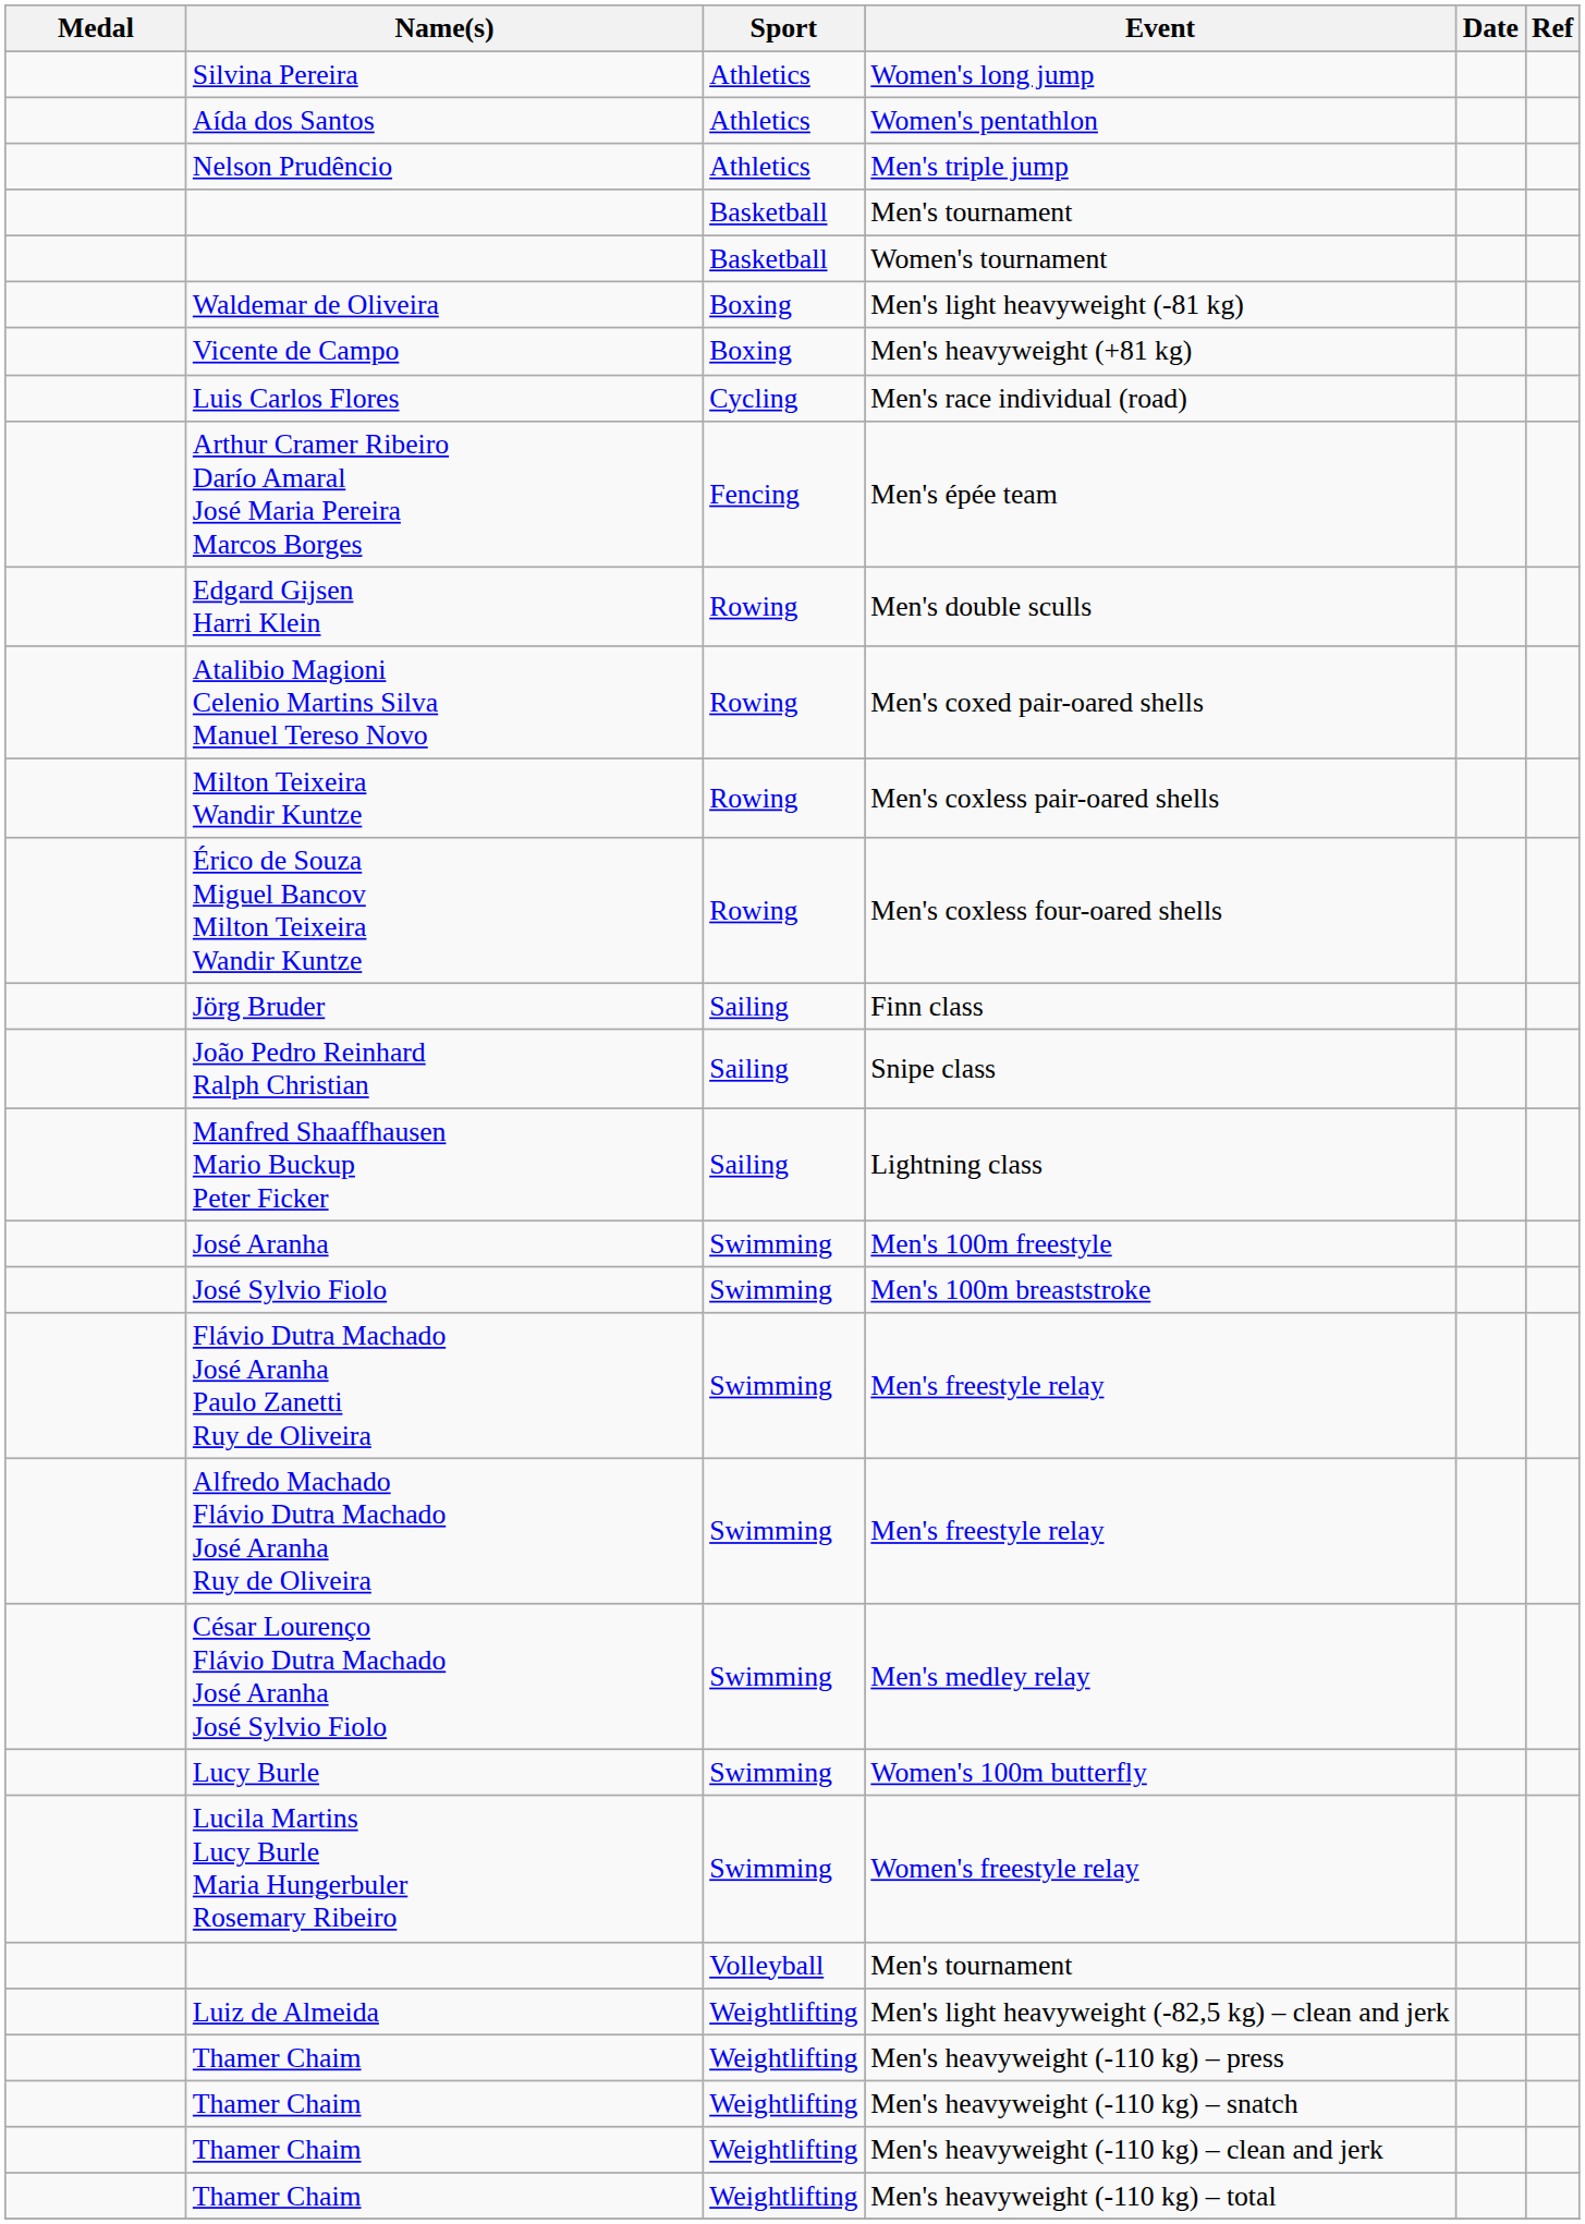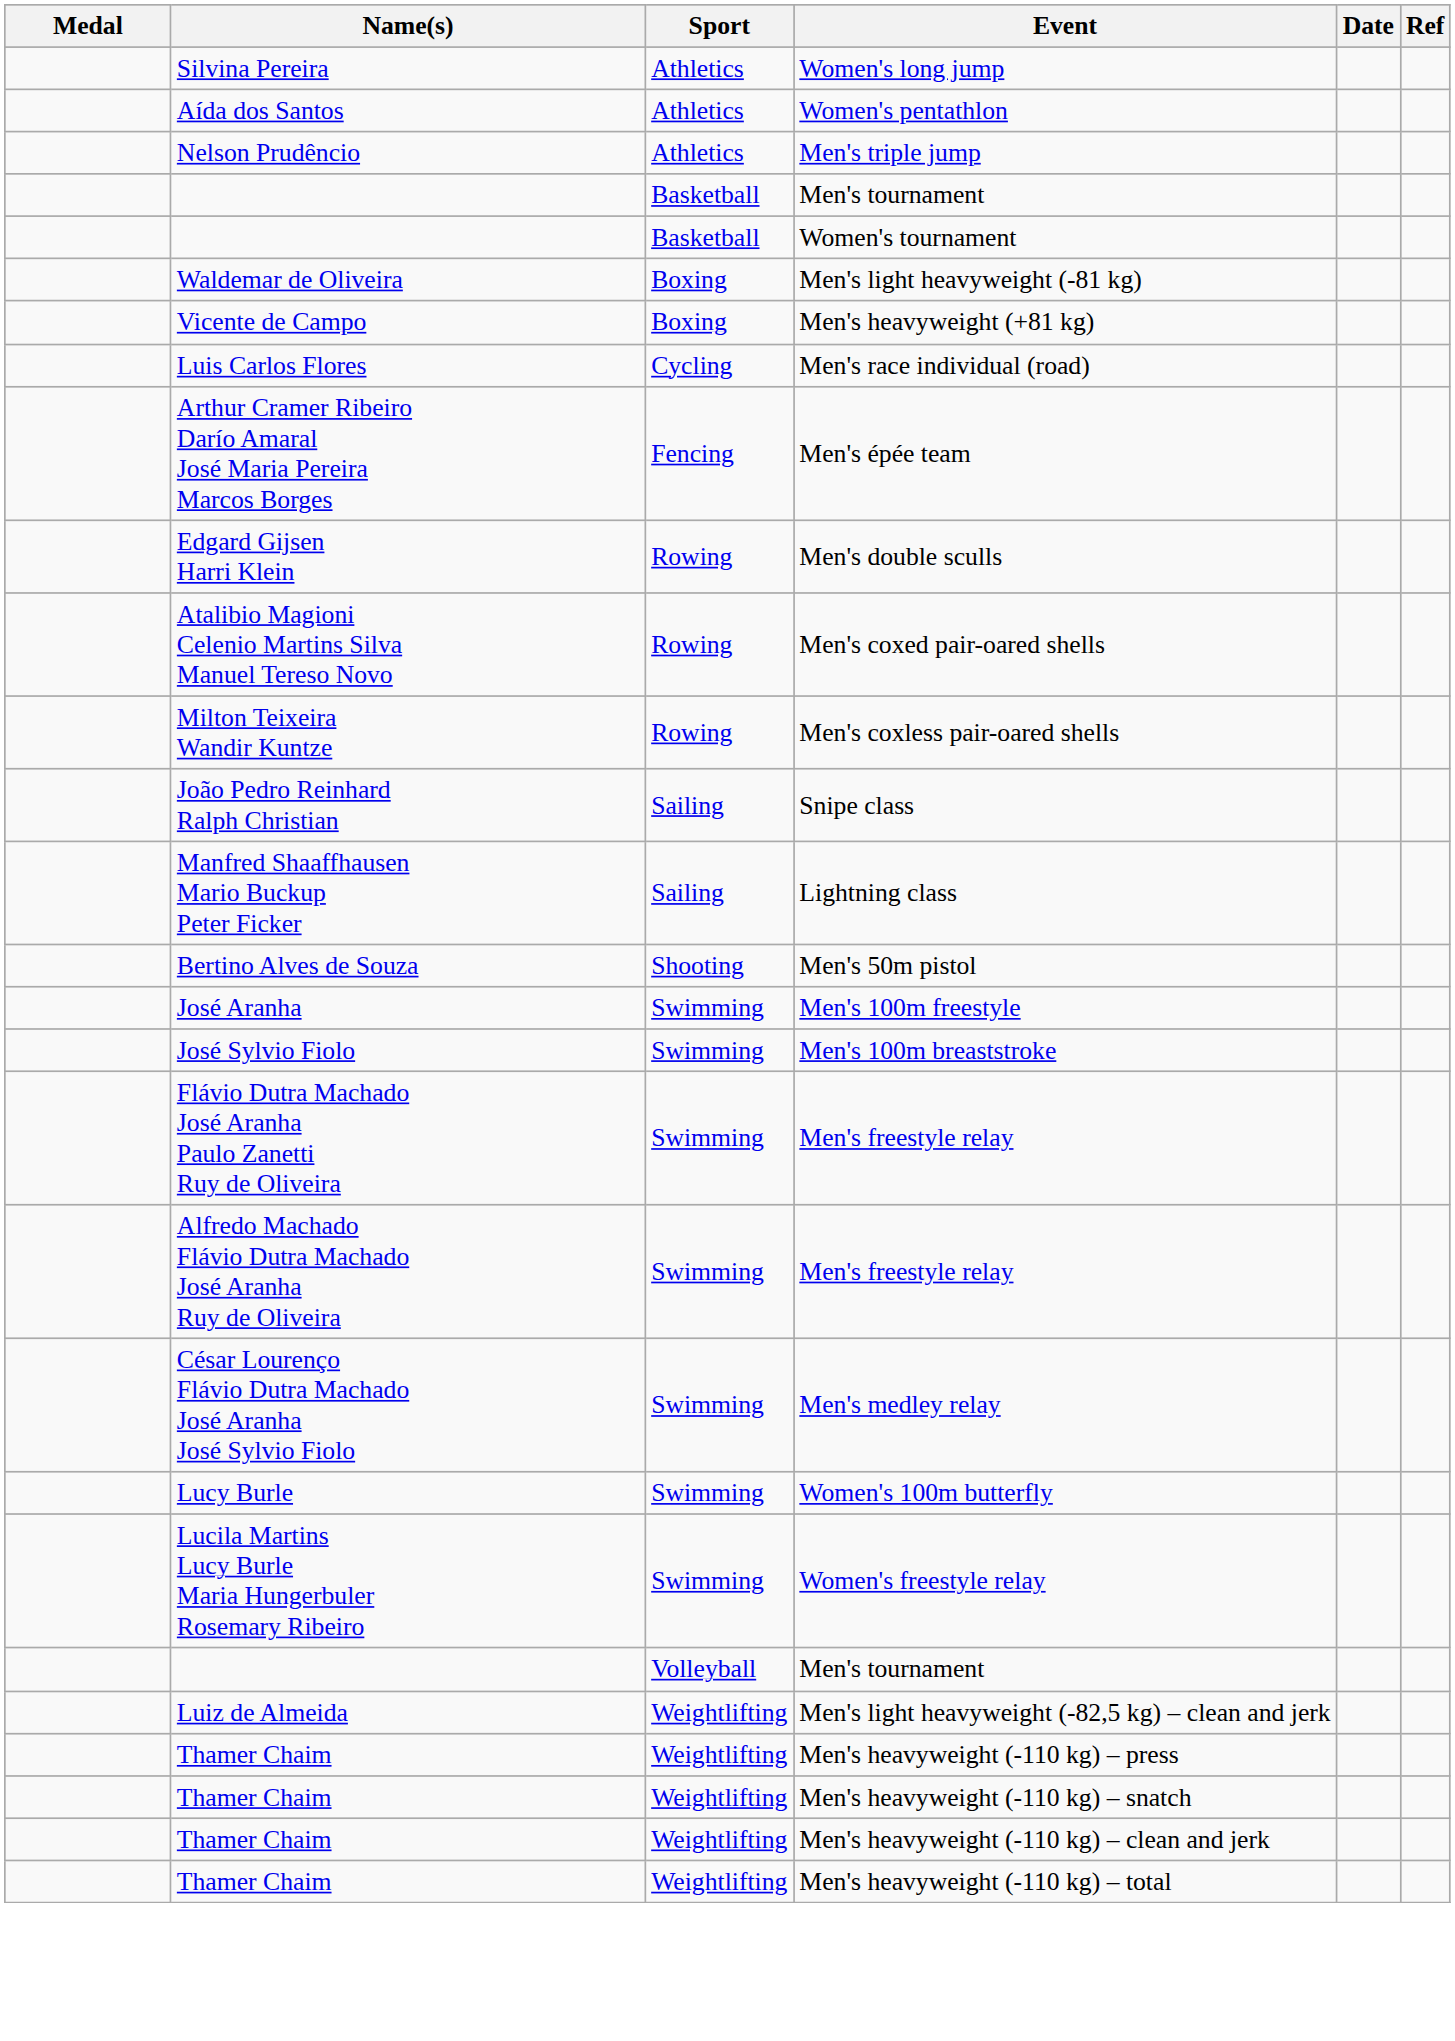 <table class="wikitable sortable" style="font-size: 95%;">
 <tr>
 <th style="width:6em">Medal</th>
 <th style="width:18em">Name(s)</th>
 <th>Sport</th>
 <th>Event</th>
 <th>Date</th>
 <th>Ref</th>
 </tr>
 <tr>
 <td></td>
 <td><a href='#'>Silvina Pereira</a></td>
 <td><a href='#'>Athletics</a></td>
 <td><a href='#'>Women's long jump</a></td>
 <td></td>
 <td></td>
 </tr>
 <tr>
 <td></td>
 <td><a href='#'>Aída dos Santos</a></td>
 <td><a href='#'>Athletics</a></td>
 <td><a href='#'>Women's pentathlon</a></td>
 <td></td>
 <td></td>
 </tr>
 <tr>
 <td></td>
 <td><a href='#'>Nelson Prudêncio</a></td>
 <td><a href='#'>Athletics</a></td>
 <td><a href='#'>Men's triple jump</a></td>
 <td></td>
 <td></td>
 </tr>
 <tr>
 <td></td>
 <td><br></td>
 <td><a href='#'>Basketball</a></td>
 <td>Men's tournament</td>
 <td></td>
 <td></td>
 </tr>
 <tr>
 <td></td>
 <td><br></td>
 <td><a href='#'>Basketball</a></td>
 <td>Women's tournament</td>
 <td></td>
 <td></td>
 </tr>
 <tr>
 <td></td>
 <td><a href='#'>Waldemar de Oliveira</a></td>
 <td><a href='#'>Boxing</a></td>
 <td>Men's light heavyweight (-81 kg)</td>
 <td></td>
 <td></td>
 </tr>
 <tr>
 <td></td>
 <td><a href='#'>Vicente de Campo</a></td>
 <td><a href='#'>Boxing</a></td>
 <td>Men's heavyweight (+81 kg)</td>
 <td></td>
 <td></td>
 </tr>
 <tr>
 <td></td>
 <td><a href='#'>Luis Carlos Flores</a></td>
 <td><a href='#'>Cycling</a></td>
 <td>Men's race individual (road)</td>
 <td></td>
 <td></td>
 </tr>
 <tr>
 <td></td>
 <td><a href='#'>Arthur Cramer Ribeiro</a><br><a href='#'>Darío Amaral</a><br><a href='#'>José Maria Pereira</a><br><a href='#'>Marcos Borges</a></td>
 <td><a href='#'>Fencing</a></td>
 <td>Men's épée team</td>
 <td></td>
 <td></td>
 </tr>
 <tr>
 <td></td>
 <td><a href='#'>Edgard Gijsen</a> <br> <a href='#'>Harri Klein</a></td>
 <td><a href='#'>Rowing</a></td>
 <td>Men's double sculls</td>
 <td></td>
 <td></td>
 </tr>
 <tr>
 <td></td>
 <td><a href='#'>Atalibio Magioni</a> <br> <a href='#'>Celenio Martins Silva</a> <br> <a href='#'>Manuel Tereso Novo</a></td>
 <td><a href='#'>Rowing</a></td>
 <td>Men's coxed pair-oared shells</td>
 <td></td>
 <td></td>
 </tr>
 <tr>
 <td></td>
 <td><a href='#'>Milton Teixeira</a> <br> <a href='#'>Wandir Kuntze</a></td>
 <td><a href='#'>Rowing</a></td>
 <td>Men's coxless pair-oared shells</td>
 <td></td>
 <td></td>
 </tr>
 <tr>
 <td></td>
-<td><a href='#'>Érico de Souza</a> <br> <a href='#'>Miguel Bancov</a> <br> <a href='#'>Milton Teixeira</a> <br> <a href='#'>Wandir Kuntze</a></td>
-<td><a href='#'>Rowing</a></td>
-<td>Men's coxless four-oared shells</td>
-<td></td>
-<td></td>
-</tr>
-<tr>
-<td></td>
-<td><a href='#'>Jörg Bruder</a></td>
-<td><a href='#'>Sailing</a></td>
-<td>Finn class</td>
-<td></td>
-<td></td>
-</tr>
-<tr>
-<td></td>
 <td><a href='#'>João Pedro Reinhard</a> <br> <a href='#'>Ralph Christian</a></td>
 <td><a href='#'>Sailing</a></td>
 <td>Snipe class</td>
 <td></td>
 <td></td>
 </tr>
 <tr>
 <td></td>
 <td><a href='#'>Manfred Shaaffhausen</a> <br> <a href='#'>Mario Buckup</a> <br> <a href='#'>Peter Ficker</a></td>
 <td><a href='#'>Sailing</a></td>
 <td>Lightning class</td>
+<td></td>
+<td></td>
+</tr>
+<tr>
+<td></td>
+<td><a href='#'>Bertino Alves de Souza</a></td>
+<td><a href='#'>Shooting</a></td>
+<td>Men's 50m pistol</td>
 <td></td>
 <td></td>
 </tr>
 <tr>
 <td></td>
 <td><a href='#'>José Aranha</a></td>
 <td><a href='#'>Swimming</a></td>
 <td><a href='#'>Men's 100m freestyle</a></td>
 <td></td>
 <td></td>
 </tr>
 <tr>
 <td></td>
 <td><a href='#'>José Sylvio Fiolo</a></td>
 <td><a href='#'>Swimming</a></td>
 <td><a href='#'>Men's 100m breaststroke</a></td>
 <td></td>
 <td></td>
 </tr>
 <tr>
 <td></td>
 <td><a href='#'>Flávio Dutra Machado</a> <br> <a href='#'>José Aranha</a> <br> <a href='#'>Paulo Zanetti</a> <br> <a href='#'>Ruy de Oliveira</a></td>
 <td><a href='#'>Swimming</a></td>
 <td><a href='#'>Men's  freestyle relay</a></td>
 <td></td>
 <td></td>
 </tr>
 <tr>
 <td></td>
 <td><a href='#'>Alfredo Machado</a> <br> <a href='#'>Flávio Dutra Machado</a> <br> <a href='#'>José Aranha</a> <br> <a href='#'>Ruy de Oliveira</a></td>
 <td><a href='#'>Swimming</a></td>
 <td><a href='#'>Men's  freestyle relay</a></td>
 <td></td>
 <td></td>
 </tr>
 <tr>
 <td></td>
 <td><a href='#'>César Lourenço</a> <br> <a href='#'>Flávio Dutra Machado</a> <br> <a href='#'>José Aranha</a> <br> <a href='#'>José Sylvio Fiolo</a></td>
 <td><a href='#'>Swimming</a></td>
 <td><a href='#'>Men's  medley relay</a></td>
 <td></td>
 <td></td>
 </tr>
 <tr>
 <td></td>
 <td><a href='#'>Lucy Burle</a></td>
 <td><a href='#'>Swimming</a></td>
 <td><a href='#'>Women's 100m butterfly</a></td>
 <td></td>
 <td></td>
 </tr>
 <tr>
 <td></td>
 <td><a href='#'>Lucila Martins</a> <br> <a href='#'>Lucy Burle</a> <br> <a href='#'>Maria Hungerbuler</a> <br> <a href='#'>Rosemary Ribeiro</a></td>
 <td><a href='#'>Swimming</a></td>
 <td><a href='#'>Women's  freestyle relay</a></td>
 <td></td>
 <td></td>
 </tr>
 <tr>
 <td></td>
 <td><br></td>
 <td><a href='#'>Volleyball</a></td>
 <td>Men's tournament</td>
 <td></td>
 <td></td>
 </tr>
 <tr>
 <td></td>
 <td><a href='#'>Luiz de Almeida</a></td>
 <td><a href='#'>Weightlifting</a></td>
 <td>Men's light heavyweight (-82,5 kg) – clean and jerk</td>
 <td></td>
 <td></td>
 </tr>
 <tr>
 <td></td>
 <td><a href='#'>Thamer Chaim</a></td>
 <td><a href='#'>Weightlifting</a></td>
 <td>Men's heavyweight (-110 kg) – press</td>
 <td></td>
 <td></td>
 </tr>
 <tr>
 <td></td>
 <td><a href='#'>Thamer Chaim</a></td>
 <td><a href='#'>Weightlifting</a></td>
 <td>Men's heavyweight (-110 kg) – snatch</td>
 <td></td>
 <td></td>
 </tr>
 <tr>
 <td></td>
 <td><a href='#'>Thamer Chaim</a></td>
 <td><a href='#'>Weightlifting</a></td>
 <td>Men's heavyweight (-110 kg) – clean and jerk</td>
 <td></td>
 <td></td>
 </tr>
 <tr>
 <td></td>
 <td><a href='#'>Thamer Chaim</a></td>
 <td><a href='#'>Weightlifting</a></td>
 <td>Men's heavyweight (-110 kg) – total</td>
 <td></td>
 <td></td>
 </tr>
 <tr>
 </tr>
 </table>
